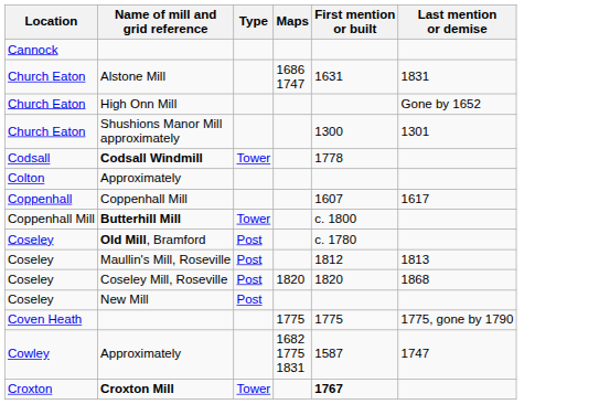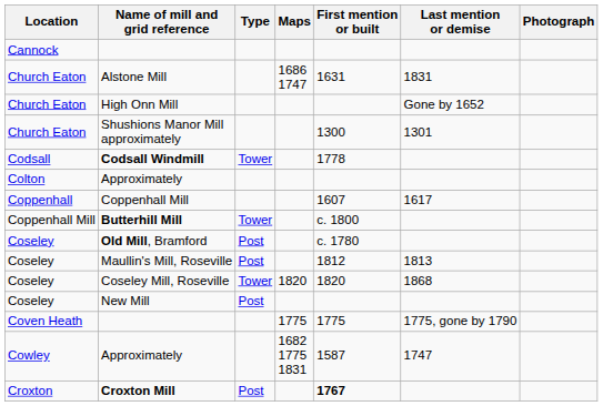 <table class="wikitable">
 <tr>
 <th>Location</th>
 <th>Name of mill and<br>grid reference</th>
 <th>Type</th>
 <th>Maps</th>
 <th>First mention<br>or built</th>
 <th>Last mention<br> or demise</th>
+<th>Photograph</th>
 </tr>
 <tr>
 <td><a href='#'>Cannock</a></td>
+<td></td>
 <td></td>
 <td></td>
 <td></td>
 <td></td>
 <td></td>
 </tr>
 <tr>
 <td><a href='#'>Church Eaton</a></td>
 <td>Alstone Mill<br></td>
 <td></td>
 <td>1686<br>1747</td>
 <td>1631</td>
 <td>1831</td>
+<td></td>
 </tr>
 <tr>
 <td><a href='#'>Church Eaton</a></td>
 <td>High Onn Mill<br></td>
 <td></td>
 <td></td>
 <td></td>
 <td>Gone by 1652</td>
+<td></td>
 </tr>
 <tr>
 <td><a href='#'>Church Eaton</a></td>
 <td>Shushions Manor Mill<br>approximately<br></td>
 <td></td>
 <td></td>
 <td>1300</td>
 <td>1301</td>
+<td></td>
 </tr>
 <tr>
 <td><a href='#'>Codsall</a></td>
 <td><strong>Codsall Windmill</strong><br></td>
 <td><a href='#'>Tower</a></td>
 <td></td>
 <td>1778</td>
 <td></td>
+<td></td>
 </tr>
 <tr>
 <td><a href='#'>Colton</a></td>
 <td>Approximately<br></td>
+<td></td>
 <td></td>
 <td></td>
 <td></td>
 <td></td>
 </tr>
 <tr>
 <td><a href='#'>Coppenhall</a></td>
 <td>Coppenhall Mill<br></td>
 <td></td>
 <td></td>
 <td>1607</td>
 <td>1617</td>
+<td></td>
 </tr>
 <tr>
 <td>Coppenhall Mill</td>
 <td><strong>Butterhill Mill</strong><br></td>
 <td><a href='#'>Tower</a></td>
 <td></td>
 <td>c. 1800</td>
+<td></td>
 <td></td>
 </tr>
 <tr>
 <td><a href='#'>Coseley</a></td>
 <td><strong>Old Mill</strong>, Bramford<br></td>
 <td><a href='#'>Post</a></td>
 <td></td>
 <td>c. 1780</td>
 <td></td>
+<td></td>
 </tr>
 <tr>
 <td>Coseley</td>
 <td>Maullin's Mill, Roseville<br></td>
 <td><a href='#'>Post</a></td>
 <td></td>
 <td>1812</td>
 <td>1813</td>
+<td></td>
 </tr>
 <tr>
 <td>Coseley</td>
 <td>Coseley Mill, Roseville<br></td>
-<td><a href='#'>Post</a></td>
+<td><a href='#'>Tower</a></td>
 <td>1820</td>
 <td>1820</td>
 <td>1868</td>
+<td></td>
 </tr>
 <tr>
 <td>Coseley</td>
 <td>New Mill</td>
 <td><a href='#'>Post</a></td>
+<td></td>
 <td></td>
 <td></td>
 <td></td>
 </tr>
 <tr>
 <td><a href='#'>Coven Heath</a></td>
 <td></td>
 <td></td>
 <td>1775</td>
 <td>1775</td>
 <td>1775, gone by 1790</td>
+<td></td>
 </tr>
 <tr>
 <td><a href='#'>Cowley</a></td>
 <td>Approximately<br></td>
 <td></td>
 <td>1682<br>1775<br>1831</td>
 <td>1587</td>
 <td>1747</td>
+<td></td>
 </tr>
 <tr>
 <td><a href='#'>Croxton</a></td>
 <td><strong>Croxton Mill</strong><br></td>
-<td><a href='#'>Tower</a></td>
+<td><a href='#'>Post</a></td>
 <td></td>
 <td><strong>1767</strong></td>
 <td></td>
+<td></td>
 </tr>
 </table>
